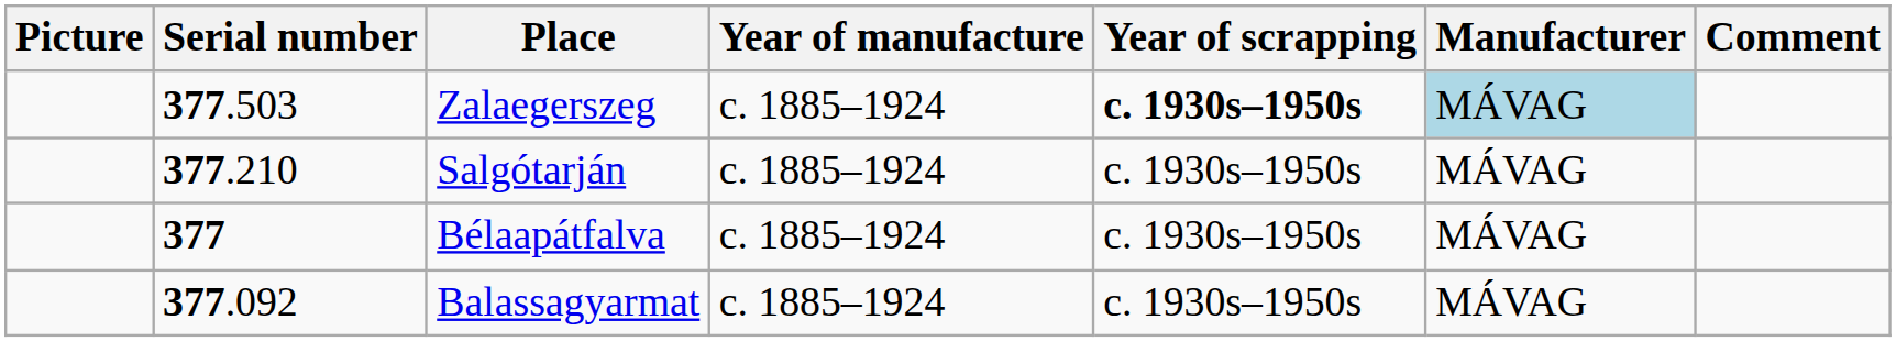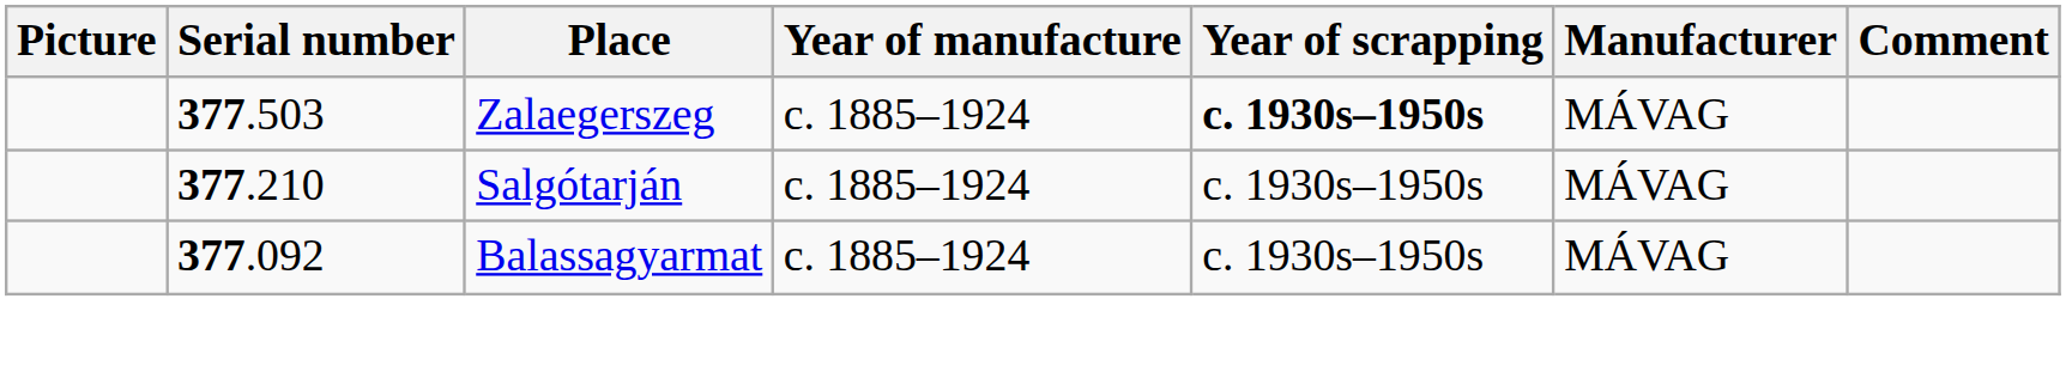 <table class=wikitable>
 <tr>
 <th bgcolor="#CEDFF2">Picture</th>
 <th bgcolor="#CEDFF2">Serial number</th>
 <th bgcolor="#CEDFF2">Place</th>
 <th bgcolor="#CEDFF2">Year of manufacture</th>
 <th bgcolor="#CEDFF2">Year of scrapping</th>
 <th bgcolor="#CEDFF2">Manufacturer</th>
 <th bgcolor="#CEDFF2">Comment</th>
 </tr>
 <tr>
 <td></td>
 <td><strong>377</strong>.503</td>
 <td><a href='#'>Zalaegerszeg</a></td>
 <td>c. 1885–1924</td>
 <td><strong>c. 1930s–1950s</strong></td>
-<td style="background: lightblue;">MÁVAG</td>
+<td>MÁVAG</td>
 <td><small></small></td>
 </tr>
 <tr>
 <td></td>
 <td><strong>377</strong>.210</td>
 <td><a href='#'>Salgótarján</a></td>
-<td>c. 1885–1924</td>
-<td>c. 1930s–1950s</td>
-<td>MÁVAG</td>
-<td><small></small></td>
-</tr>
-<tr>
-<td></td>
-<td><strong>377</strong></td>
-<td><a href='#'>Bélaapátfalva</a></td>
 <td>c. 1885–1924</td>
 <td>c. 1930s–1950s</td>
 <td>MÁVAG</td>
 <td><small></small></td>
 </tr>
 <tr>
 <td></td>
 <td><strong>377</strong>.092</td>
 <td><a href='#'>Balassagyarmat</a></td>
 <td>c. 1885–1924</td>
 <td>c. 1930s–1950s</td>
 <td>MÁVAG</td>
 <td><small></small></td>
 </tr>
 </table>
